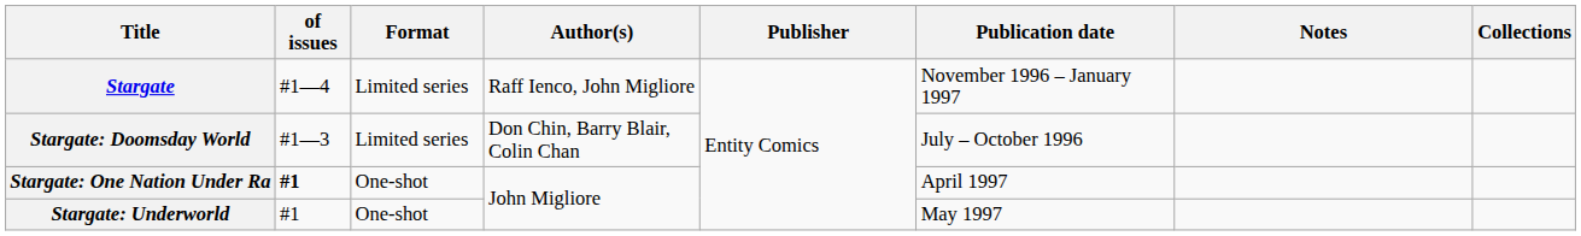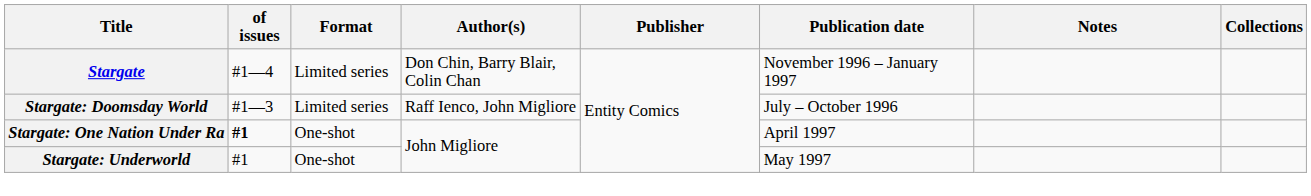 <table class="wikitable">
 <tr>
 <th>Title</th>
 <th style="width:40pt"> of issues</th>
 <th style="width:75pt">Format</th>
 <th style="width:125pt">Author(s)</th>
 <th style="width:125pt">Publisher</th>
 <th style="width:150pt">Publication date</th>
 <th style="width:175pt">Notes</th>
 <th>Collections</th>
 </tr>
 <tr>
 <th><em><a href='#'>Stargate</a></em></th>
 <td>#1—4</td>
 <td>Limited series</td>
-<td>Raff Ienco, John Migliore</td>
+<td>Don Chin, Barry Blair, Colin Chan</td>
 <td rowspan="4">Entity Comics</td>
 <td>November 1996 – January 1997</td>
 <td></td>
 <td></td>
 </tr>
 <tr>
 <th><em>Stargate: Doomsday World</em></th>
 <td>#1—3</td>
 <td>Limited series</td>
-<td>Don Chin, Barry Blair, Colin Chan</td>
+<td>Raff Ienco, John Migliore</td>
 <td>July – October 1996</td>
 <td></td>
 <td></td>
 </tr>
 <tr>
 <th><em>Stargate: One Nation Under Ra</em></th>
 <td><strong>#1</strong></td>
 <td>One-shot</td>
 <td rowspan="2">John Migliore</td>
 <td>April 1997</td>
 <td></td>
 <td></td>
 </tr>
 <tr>
 <th><em>Stargate: Underworld</em></th>
 <td>#1</td>
 <td>One-shot</td>
 <td>May 1997</td>
 <td></td>
 <td></td>
 </tr>
 </table>
